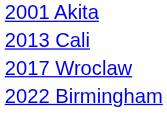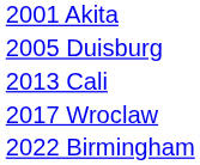 <table>
 <tr>
 <td><a href='#'>2001 Akita</a></td>
+<td></td>
+<td></td>
+<td></td>
+</tr>
+<tr>
+<td><a href='#'>2005 Duisburg</a></td>
 <td></td>
 <td></td>
 <td></td>
 </tr>
 <tr>
 <td><a href='#'>2013 Cali</a></td>
 <td></td>
 <td></td>
 <td></td>
 </tr>
 <tr>
 <td><a href='#'>2017 Wroclaw</a></td>
 <td></td>
 <td></td>
 <td></td>
 </tr>
 <tr>
 <td><a href='#'>2022 Birmingham</a></td>
 <td></td>
 <td></td>
 <td></td>
 </tr>
 </table>
